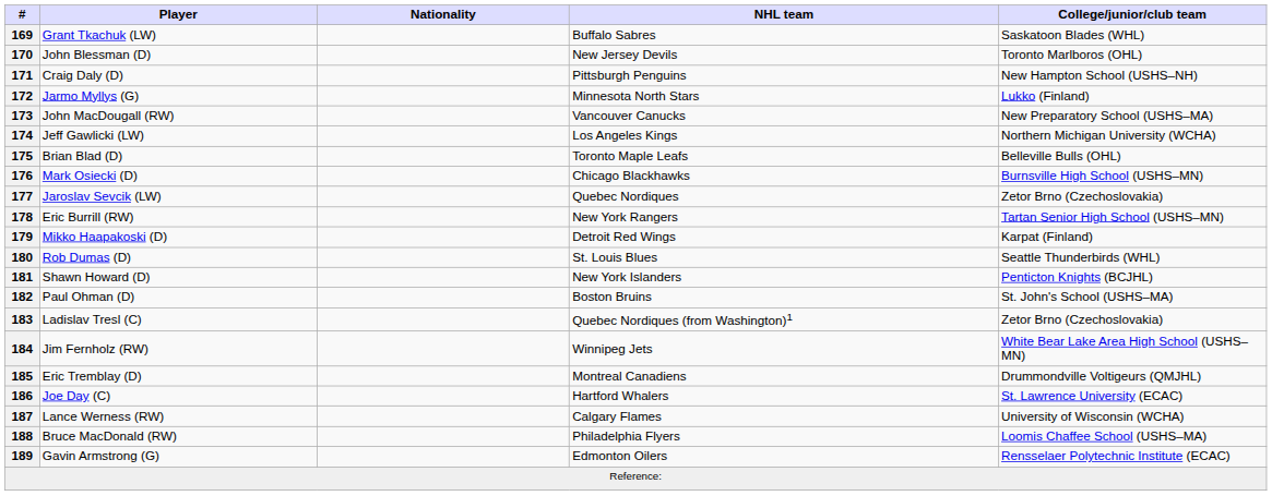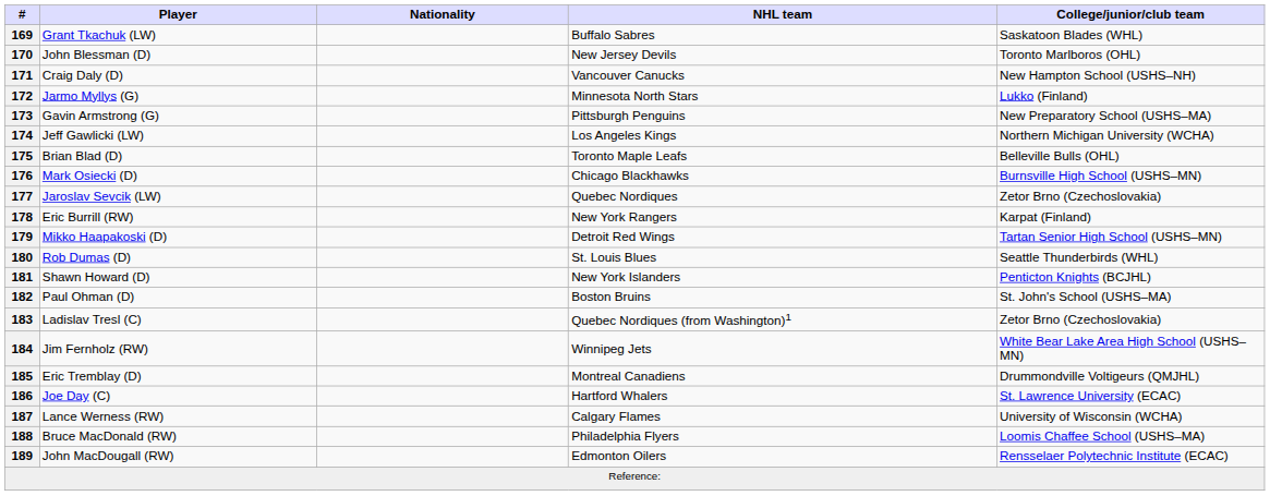 <table class="wikitable" style="width: 100%">
 <tr>
 <th style="background:#ddf; width:2.75%;">#</th>
 <th style="background:#ddf; width:22.0%;">Player</th>
 <th style="background:#ddf; width:20.0%;">Nationality</th>
 <th style="background:#ddf; width:34.0%;">NHL team</th>
 <th style="background:#ddf; width:100.0%;">College/junior/club team</th>
 </tr>
 <tr>
 <th>169</th>
 <td><a href='#'>Grant Tkachuk</a> (LW)</td>
 <td></td>
 <td>Buffalo Sabres</td>
 <td>Saskatoon Blades (WHL)</td>
 </tr>
 <tr>
 <th>170</th>
 <td>John Blessman (D)</td>
 <td></td>
 <td>New Jersey Devils</td>
 <td>Toronto Marlboros (OHL)</td>
 </tr>
 <tr>
 <th>171</th>
 <td>Craig Daly (D)</td>
 <td></td>
-<td>Pittsburgh Penguins</td>
+<td>Vancouver Canucks</td>
 <td>New Hampton School (USHS–NH)</td>
 </tr>
 <tr>
 <th>172</th>
 <td><a href='#'>Jarmo Myllys</a> (G)</td>
 <td></td>
 <td>Minnesota North Stars</td>
 <td><a href='#'>Lukko</a> (Finland)</td>
 </tr>
 <tr>
 <th>173</th>
-<td>John MacDougall (RW)</td>
+<td>Gavin Armstrong (G)</td>
 <td></td>
-<td>Vancouver Canucks</td>
+<td>Pittsburgh Penguins</td>
 <td>New Preparatory School (USHS–MA)</td>
 </tr>
 <tr>
 <th>174</th>
 <td>Jeff Gawlicki (LW)</td>
 <td></td>
 <td>Los Angeles Kings</td>
 <td>Northern Michigan University (WCHA)</td>
 </tr>
 <tr>
 <th>175</th>
 <td>Brian Blad (D)</td>
 <td></td>
 <td>Toronto Maple Leafs</td>
 <td>Belleville Bulls (OHL)</td>
 </tr>
 <tr>
 <th>176</th>
 <td><a href='#'>Mark Osiecki</a> (D)</td>
 <td></td>
 <td>Chicago Blackhawks</td>
 <td><a href='#'>Burnsville High School</a> (USHS–MN)</td>
 </tr>
 <tr>
 <th>177</th>
 <td><a href='#'>Jaroslav Sevcik</a> (LW)</td>
 <td></td>
 <td>Quebec Nordiques</td>
 <td>Zetor Brno (Czechoslovakia)</td>
 </tr>
 <tr>
 <th>178</th>
 <td>Eric Burrill (RW)</td>
 <td></td>
 <td>New York Rangers</td>
-<td><a href='#'>Tartan Senior High School</a> (USHS–MN)</td>
+<td>Karpat (Finland)</td>
 </tr>
 <tr>
 <th>179</th>
 <td><a href='#'>Mikko Haapakoski</a> (D)</td>
 <td></td>
 <td>Detroit Red Wings</td>
-<td>Karpat (Finland)</td>
+<td><a href='#'>Tartan Senior High School</a> (USHS–MN)</td>
 </tr>
 <tr>
 <th>180</th>
 <td><a href='#'>Rob Dumas</a> (D)</td>
 <td></td>
 <td>St. Louis Blues</td>
 <td>Seattle Thunderbirds (WHL)</td>
 </tr>
 <tr>
 <th>181</th>
 <td>Shawn Howard (D)</td>
 <td></td>
 <td>New York Islanders</td>
 <td><a href='#'>Penticton Knights</a> (BCJHL)</td>
 </tr>
 <tr>
 <th>182</th>
 <td>Paul Ohman (D)</td>
 <td></td>
 <td>Boston Bruins</td>
 <td>St. John's School (USHS–MA)</td>
 </tr>
 <tr>
 <th>183</th>
 <td>Ladislav Tresl (C)</td>
 <td></td>
 <td>Quebec Nordiques (from Washington)<sup>1</sup></td>
 <td>Zetor Brno (Czechoslovakia)</td>
 </tr>
 <tr>
 <th>184</th>
 <td>Jim Fernholz (RW)</td>
 <td></td>
 <td>Winnipeg Jets</td>
 <td><a href='#'>White Bear Lake Area High School</a> (USHS–MN)</td>
 </tr>
 <tr>
 <th>185</th>
 <td>Eric Tremblay (D)</td>
 <td></td>
 <td>Montreal Canadiens</td>
 <td>Drummondville Voltigeurs (QMJHL)</td>
 </tr>
 <tr>
 <th>186</th>
 <td><a href='#'>Joe Day</a> (C)</td>
 <td></td>
 <td>Hartford Whalers</td>
 <td><a href='#'>St. Lawrence University</a> (ECAC)</td>
 </tr>
 <tr>
 <th>187</th>
 <td>Lance Werness (RW)</td>
 <td></td>
 <td>Calgary Flames</td>
 <td>University of Wisconsin (WCHA)</td>
 </tr>
 <tr>
 <th>188</th>
 <td>Bruce MacDonald (RW)</td>
 <td></td>
 <td>Philadelphia Flyers</td>
 <td><a href='#'>Loomis Chaffee School</a> (USHS–MA)</td>
 </tr>
 <tr>
 <th>189</th>
-<td>Gavin Armstrong (G)</td>
+<td>John MacDougall (RW)</td>
 <td></td>
 <td>Edmonton Oilers</td>
 <td><a href='#'>Rensselaer Polytechnic Institute</a> (ECAC)</td>
 </tr>
 <tr>
 <td align=center colspan="6" bgcolor="#efefef"><sup>Reference:   </sup></td>
 </tr>
 </table>
